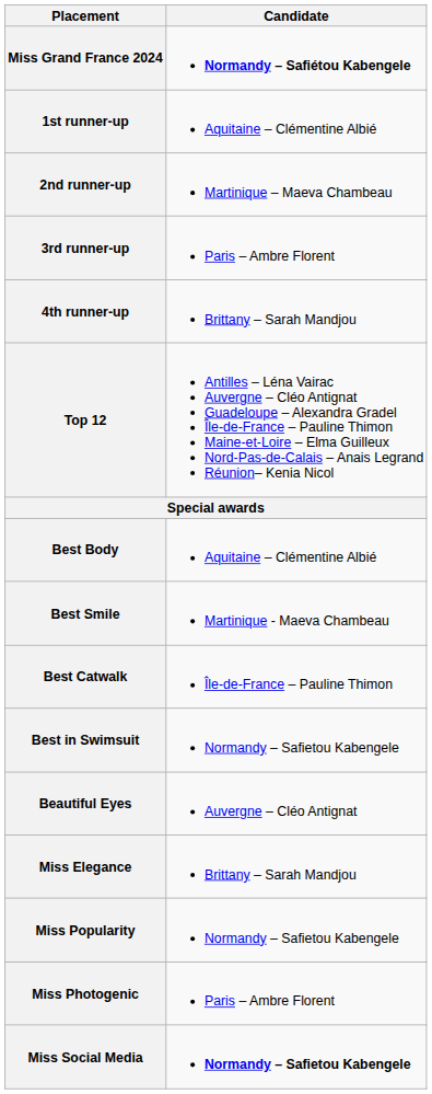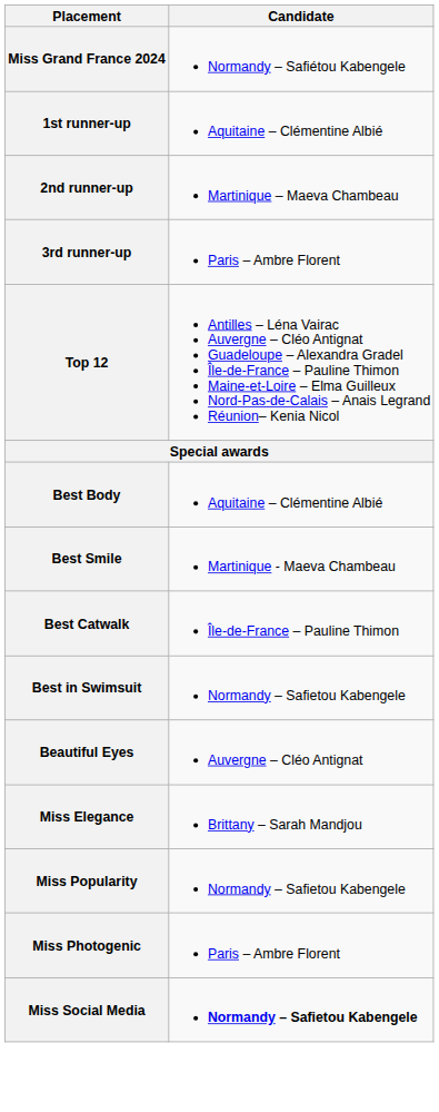 <table class="wikitable" style="font-size: 95%">
 <tr>
 <th>Placement</th>
 <th>Candidate</th>
 </tr>
 <tr>
 <th>Miss Grand France 2024</th>
-<td><strong><br><ul><li><a href='#'>Normandy</a> – Safiétou Kabengele</li></ul></strong></td>
+<td><br><ul><li><a href='#'>Normandy</a> – Safiétou Kabengele</li></ul></td>
 </tr>
 <tr>
 <th>1st runner-up</th>
 <td><br><ul><li><a href='#'>Aquitaine</a> – Clémentine Albié</li></ul></td>
 </tr>
 <tr>
 <th>2nd runner-up</th>
 <td><br><ul><li><a href='#'>Martinique</a> – Maeva Chambeau</li></ul></td>
 </tr>
 <tr>
 <th>3rd runner-up</th>
 <td><br><ul><li><a href='#'>Paris</a> – Ambre Florent</li></ul></td>
-</tr>
-<tr>
-<th>4th runner-up</th>
-<td><br><ul><li><a href='#'>Brittany</a> – Sarah Mandjou</li></ul></td>
 </tr>
 <tr>
 <th>Top 12</th>
 <td><br><ul><li><a href='#'>Antilles</a> – Léna Vairac</li><li><a href='#'>Auvergne</a> – Cléo Antignat</li><li><a href='#'>Guadeloupe</a> – Alexandra Gradel</li><li><a href='#'>Île-de-France</a> – Pauline Thimon</li><li><a href='#'>Maine-et-Loire</a> – Elma Guilleux</li><li><a href='#'>Nord-Pas-de-Calais</a> – Anais Legrand</li><li><a href='#'>Réunion</a>– Kenia Nicol</li></ul></td>
 </tr>
 <tr>
 <th colspan=2>Special awards</th>
 </tr>
 <tr>
 <th>Best Body</th>
 <td><br><ul><li><a href='#'>Aquitaine</a> – Clémentine Albié</li></ul></td>
 </tr>
 <tr>
 <th>Best Smile</th>
 <td><br><ul><li><a href='#'>Martinique</a> - Maeva Chambeau</li></ul></td>
 </tr>
 <tr>
 <th>Best Catwalk</th>
 <td><br><ul><li><a href='#'>Île-de-France</a> – Pauline Thimon</li></ul></td>
 </tr>
 <tr>
 <th>Best in Swimsuit</th>
 <td><br><ul><li><a href='#'>Normandy</a> – Safietou Kabengele</li></ul></td>
 </tr>
 <tr>
 <th>Beautiful Eyes</th>
 <td><br><ul><li><a href='#'>Auvergne</a> – Cléo Antignat</li></ul></td>
 </tr>
 <tr>
 <th>Miss Elegance</th>
 <td><br><ul><li><a href='#'>Brittany</a> – Sarah Mandjou</li></ul></td>
 </tr>
 <tr>
 <th>Miss Popularity</th>
 <td><br><ul><li><a href='#'>Normandy</a> – Safietou Kabengele</li></ul></td>
 </tr>
 <tr>
 <th>Miss Photogenic</th>
 <td><br><ul><li><a href='#'>Paris</a> – Ambre Florent</li></ul></td>
 </tr>
 <tr>
 <th>Miss Social Media</th>
 <td><strong><br><ul><li><a href='#'>Normandy</a> – Safietou Kabengele</li></ul></strong></td>
 </tr>
 </table>
